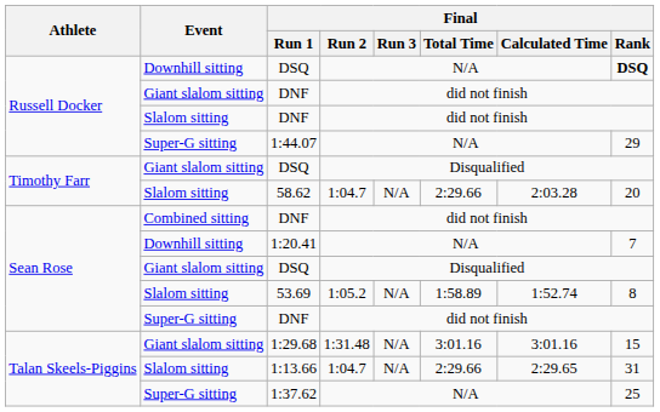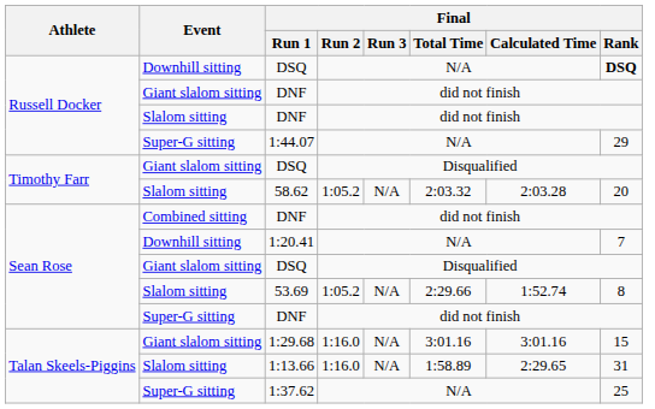 <table class="wikitable" style="font-size:90%">
 <tr>
 <th rowspan="2">Athlete</th>
 <th rowspan="2">Event</th>
 <th colspan="6">Final</th>
 </tr>
 <tr>
 <th>Run 1</th>
 <th>Run 2</th>
 <th>Run 3</th>
 <th>Total Time</th>
 <th>Calculated Time</th>
 <th>Rank</th>
 </tr>
 <tr>
 <td rowspan=4><a href='#'>Russell Docker</a></td>
 <td><a href='#'>Downhill sitting</a></td>
 <td align="center">DSQ</td>
 <td align="center" colspan=4>N/A</td>
 <td align="center"><strong>DSQ</strong></td>
 </tr>
 <tr>
 <td><a href='#'>Giant slalom sitting</a></td>
 <td align="center">DNF</td>
 <td align="center" colspan=5>did not finish</td>
 </tr>
 <tr>
 <td><a href='#'>Slalom sitting</a></td>
 <td align="center">DNF</td>
 <td align="center" colspan=5>did not  finish</td>
 </tr>
 <tr>
 <td><a href='#'>Super-G sitting</a></td>
 <td align="center">1:44.07</td>
 <td align="center" colspan=4>N/A</td>
 <td align="center">29</td>
 </tr>
 <tr>
 <td rowspan=2><a href='#'>Timothy Farr</a></td>
 <td><a href='#'>Giant slalom sitting</a></td>
 <td align="center">DSQ</td>
 <td align="center" colspan=5>Disqualified</td>
 </tr>
 <tr>
 <td><a href='#'>Slalom sitting</a></td>
 <td align="center">58.62</td>
-<td align="center">1:04.7</td>
+<td align="center">1:05.2</td>
 <td align="center">N/A</td>
-<td align="center">2:29.66</td>
+<td align="center">2:03.32</td>
 <td align="center">2:03.28</td>
 <td align="center">20</td>
 </tr>
 <tr>
 <td rowspan=5><a href='#'>Sean Rose</a></td>
 <td><a href='#'>Combined sitting</a></td>
 <td align="center">DNF</td>
 <td align="center" colspan=5>did not  finish</td>
 </tr>
 <tr>
 <td><a href='#'>Downhill sitting</a></td>
 <td align="center">1:20.41</td>
 <td align="center" colspan=4>N/A</td>
 <td align="center">7</td>
 </tr>
 <tr>
 <td><a href='#'>Giant slalom sitting</a></td>
 <td align="center">DSQ</td>
 <td align="center" colspan=5>Disqualified</td>
 </tr>
 <tr>
 <td><a href='#'>Slalom sitting</a></td>
 <td align="center">53.69</td>
 <td align="center">1:05.2</td>
 <td align="center">N/A</td>
-<td align="center">1:58.89</td>
+<td align="center">2:29.66</td>
 <td align="center">1:52.74</td>
 <td align="center">8</td>
 </tr>
 <tr>
 <td><a href='#'>Super-G sitting</a></td>
 <td align="center">DNF</td>
 <td align="center" colspan=5>did not  finish</td>
 </tr>
 <tr>
 <td rowspan=3><a href='#'>Talan Skeels-Piggins</a></td>
 <td><a href='#'>Giant slalom sitting</a></td>
 <td align="center">1:29.68</td>
-<td align="center">1:31.48</td>
+<td align="center">1:16.0</td>
 <td align="center">N/A</td>
 <td align="center">3:01.16</td>
 <td align="center">3:01.16</td>
 <td align="center">15</td>
 </tr>
 <tr>
 <td><a href='#'>Slalom sitting</a></td>
 <td align="center">1:13.66</td>
-<td align="center">1:04.7</td>
+<td align="center">1:16.0</td>
 <td align="center">N/A</td>
-<td align="center">2:29.66</td>
+<td align="center">1:58.89</td>
 <td align="center">2:29.65</td>
 <td align="center">31</td>
 </tr>
 <tr>
 <td><a href='#'>Super-G sitting</a></td>
 <td align="center">1:37.62</td>
 <td align="center" colspan=4>N/A</td>
 <td align="center">25</td>
 </tr>
 </table>
